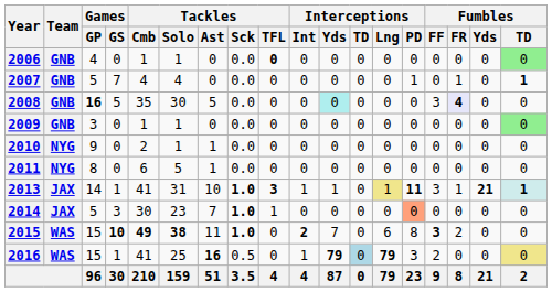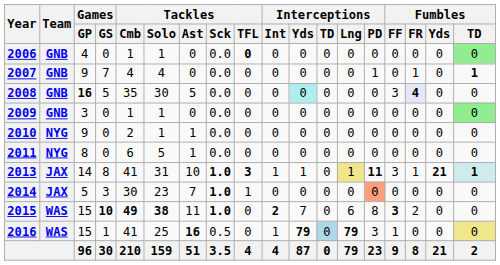 <table class="wikitable" style="text-align:center">
 <tr>
 <th rowspan="2">Year</th>
 <th rowspan="2">Team</th>
 <th colspan="2">Games</th>
 <th colspan="5">Tackles</th>
 <th colspan="5">Interceptions</th>
 <th colspan="4">Fumbles</th>
 </tr>
 <tr>
 <th>GP</th>
 <th>GS</th>
 <th>Cmb</th>
 <th>Solo</th>
 <th>Ast</th>
 <th>Sck</th>
 <th>TFL</th>
 <th>Int</th>
 <th>Yds</th>
 <th>TD</th>
 <th>Lng</th>
 <th>PD</th>
 <th>FF</th>
 <th>FR</th>
 <th>Yds</th>
 <th>TD</th>
 </tr>
 <tr>
 <th><a href='#'>2006</a></th>
 <th><a href='#'>GNB</a></th>
 <td>4</td>
 <td>0</td>
 <td>1</td>
 <td>1</td>
 <td>0</td>
 <td>0.0</td>
 <td><strong>0</strong></td>
 <td>0</td>
 <td>0</td>
 <td>0</td>
 <td>0</td>
 <td>0</td>
 <td>0</td>
 <td>0</td>
 <td>0</td>
 <td style="background: lightgreen;">0</td>
 </tr>
 <tr>
 <th><a href='#'>2007</a></th>
 <th><a href='#'>GNB</a></th>
-<td>5</td>
+<td>9</td>
 <td>7</td>
 <td>4</td>
 <td>4</td>
 <td>0</td>
 <td>0.0</td>
 <td>0</td>
 <td>0</td>
 <td>0</td>
 <td>0</td>
 <td>0</td>
 <td>1</td>
 <td>0</td>
 <td>1</td>
 <td>0</td>
 <td><strong>1</strong></td>
 </tr>
 <tr>
 <th><a href='#'>2008</a></th>
 <th><a href='#'>GNB</a></th>
 <td><strong>16</strong></td>
 <td>5</td>
 <td>35</td>
 <td>30</td>
 <td>5</td>
 <td>0.0</td>
 <td>0</td>
 <td>0</td>
 <td style="background: paleturquoise;">0</td>
 <td>0</td>
 <td>0</td>
 <td>0</td>
 <td>3</td>
 <td style="background: lavender;"><strong>4</strong></td>
 <td>0</td>
 <td>0</td>
 </tr>
 <tr>
 <th><a href='#'>2009</a></th>
 <th><a href='#'>GNB</a></th>
 <td>3</td>
 <td>0</td>
 <td>1</td>
 <td>1</td>
 <td>0</td>
 <td>0.0</td>
 <td>0</td>
 <td>0</td>
 <td>0</td>
 <td>0</td>
 <td>0</td>
 <td>0</td>
 <td>0</td>
 <td>0</td>
 <td>0</td>
 <td style="background: lightgreen;">0</td>
 </tr>
 <tr>
 <th><a href='#'>2010</a></th>
 <th><a href='#'>NYG</a></th>
 <td>9</td>
 <td>0</td>
 <td>2</td>
 <td>1</td>
 <td>1</td>
 <td>0.0</td>
 <td>0</td>
 <td>0</td>
 <td>0</td>
 <td>0</td>
 <td>0</td>
 <td>0</td>
 <td>0</td>
 <td>0</td>
 <td>0</td>
 <td>0</td>
 </tr>
 <tr>
 <th><a href='#'>2011</a></th>
 <th><a href='#'>NYG</a></th>
 <td>8</td>
 <td>0</td>
 <td>6</td>
 <td>5</td>
 <td>1</td>
 <td>0.0</td>
 <td>0</td>
 <td>0</td>
 <td>0</td>
 <td>0</td>
 <td>0</td>
 <td>0</td>
 <td>0</td>
 <td>0</td>
 <td>0</td>
 <td>0</td>
 </tr>
 <tr>
 <th><a href='#'>2013</a></th>
 <th><a href='#'>JAX</a></th>
 <td>14</td>
-<td>1</td>
+<td>8</td>
 <td>41</td>
 <td>31</td>
 <td>10</td>
 <td><strong>1.0</strong></td>
 <td><strong>3</strong></td>
 <td>1</td>
 <td>1</td>
 <td>0</td>
 <td style="background: khaki;">1</td>
 <td><strong>11</strong></td>
 <td>3</td>
 <td>1</td>
 <td><strong>21</strong></td>
 <td style="background:#cfecec; width:3em;"><strong>1</strong></td>
 </tr>
 <tr>
 <th><a href='#'>2014</a></th>
 <th><a href='#'>JAX</a></th>
 <td>5</td>
 <td>3</td>
 <td>30</td>
 <td>23</td>
 <td>7</td>
 <td><strong>1.0</strong></td>
 <td>1</td>
 <td>0</td>
 <td>0</td>
 <td>0</td>
 <td>0</td>
 <td style="background: lightsalmon;">0</td>
 <td>0</td>
 <td>0</td>
 <td>0</td>
 <td>0</td>
 </tr>
 <tr>
 <th><a href='#'>2015</a></th>
 <th><a href='#'>WAS</a></th>
 <td>15</td>
 <td><strong>10</strong></td>
 <td><strong>49</strong></td>
 <td><strong>38</strong></td>
 <td>11</td>
 <td><strong>1.0</strong></td>
 <td>0</td>
 <td><strong>2</strong></td>
 <td>7</td>
 <td>0</td>
 <td>6</td>
 <td>8</td>
 <td><strong>3</strong></td>
 <td>2</td>
 <td>0</td>
 <td>0</td>
 </tr>
 <tr>
 <th><a href='#'>2016</a></th>
 <th><a href='#'>WAS</a></th>
 <td>15</td>
 <td>1</td>
 <td>41</td>
 <td>25</td>
 <td><strong>16</strong></td>
 <td>0.5</td>
 <td>0</td>
 <td>1</td>
 <td><strong>79</strong></td>
 <td style="background: lightblue;">0</td>
 <td><strong>79</strong></td>
 <td>3</td>
-<td>2</td>
+<td>1</td>
 <td>0</td>
 <td>0</td>
 <td style="background: khaki;">0</td>
 </tr>
 <tr>
 <th colspan="2"></th>
 <th>96</th>
 <th>30</th>
 <th>210</th>
 <th>159</th>
 <th>51</th>
 <th>3.5</th>
 <th>4</th>
 <th>4</th>
 <th>87</th>
 <th>0</th>
 <th>79</th>
 <th>23</th>
 <th>9</th>
 <th>8</th>
 <th>21</th>
 <th>2</th>
 </tr>
 </table>
